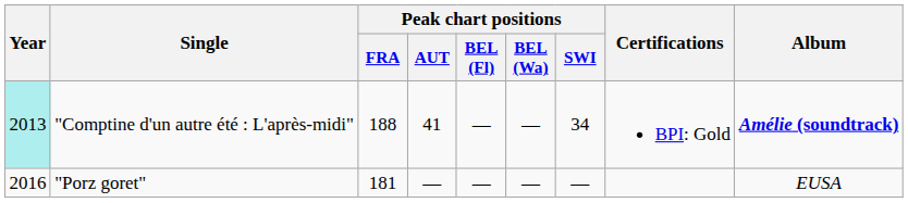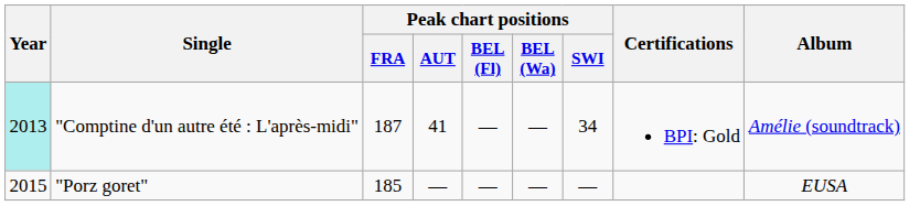 <table class="wikitable">
 <tr>
 <th rowspan="2">Year</th>
 <th rowspan="2">Single</th>
 <th colspan="5">Peak chart positions</th>
 <th rowspan="2">Certifications</th>
 <th rowspan="2">Album</th>
 </tr>
 <tr>
 <th scope="col" style="width:2.5em;font-size:90%;"><a href='#'>FRA</a><br></th>
 <th scope="col" style="width:2.5em;font-size:90%;"><a href='#'>AUT</a><br></th>
 <th scope="col" style="width:2.5em;font-size:90%;"><a href='#'>BEL<br>(Fl)</a><br></th>
 <th scope="col" style="width:2.5em;font-size:90%;"><a href='#'>BEL<br>(Wa)</a><br></th>
 <th scope="col" style="width:2.5em;font-size:90%;"><a href='#'>SWI</a><br></th>
 </tr>
 <tr>
 <td style="background: paleturquoise;">2013</td>
 <td>"Comptine d'un autre été : L'après-midi"</td>
-<td style="text-align:center;">188</td>
+<td style="text-align:center;">187</td>
 <td style="text-align:center;">41</td>
 <td style="text-align:center;">—</td>
 <td style="text-align:center;">—</td>
 <td style="text-align:center;">34</td>
 <td style="text-align:center;"><br><ul><li><a href='#'>BPI</a>: Gold</li></ul></td>
-<td style="text-align:center;"><strong><a href='#'><em>Amélie</em> (soundtrack)</a></strong></td>
+<td style="text-align:center;"><a href='#'><em>Amélie</em> (soundtrack)</a></td>
 </tr>
 <tr>
-<td>2016</td>
+<td>2015</td>
 <td>"Porz goret"</td>
-<td style="text-align:center;">181<br></td>
+<td style="text-align:center;">185<br></td>
 <td style="text-align:center;">—</td>
 <td style="text-align:center;">—</td>
 <td style="text-align:center;">—</td>
 <td style="text-align:center;">—</td>
 <td style="text-align:center;"></td>
 <td style="text-align:center;"><em>EUSA</em></td>
 </tr>
 </table>
